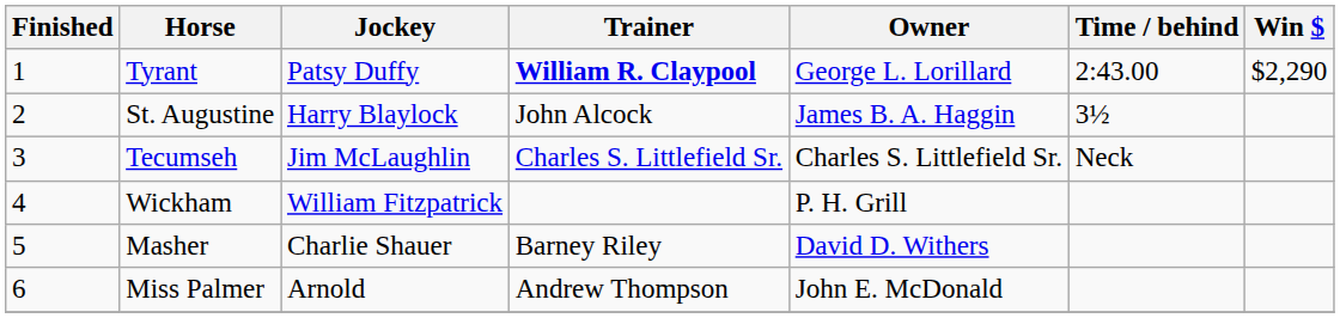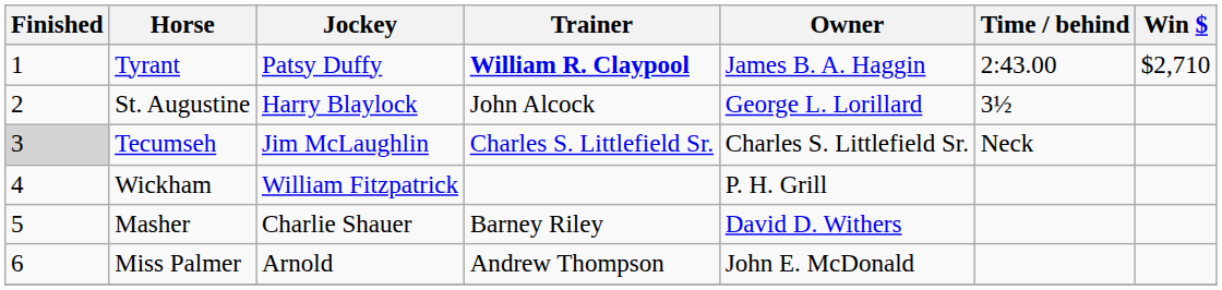 <table class="wikitable">
 <tr>
 <th>Finished</th>
 <th>Horse</th>
 <th>Jockey</th>
 <th>Trainer</th>
 <th>Owner</th>
 <th>Time / behind</th>
 <th>Win <a href='#'>$</a></th>
 </tr>
 <tr>
 <td>1</td>
 <td><a href='#'>Tyrant</a></td>
 <td><a href='#'>Patsy Duffy</a></td>
 <td><strong><a href='#'>William R. Claypool</a></strong></td>
-<td><a href='#'>George L. Lorillard</a></td>
+<td><a href='#'>James B. A. Haggin</a></td>
 <td>2:43.00</td>
-<td>$2,290</td>
+<td>$2,710</td>
 </tr>
 <tr>
 <td>2</td>
 <td>St. Augustine</td>
 <td><a href='#'>Harry Blaylock</a></td>
 <td>John Alcock</td>
-<td><a href='#'>James B. A. Haggin</a></td>
+<td><a href='#'>George L. Lorillard</a></td>
 <td>3½</td>
 <td></td>
 </tr>
 <tr>
-<td>3</td>
+<td style="background: lightgrey;">3</td>
 <td><a href='#'>Tecumseh</a></td>
 <td><a href='#'>Jim McLaughlin</a></td>
 <td><a href='#'>Charles S. Littlefield Sr.</a></td>
 <td>Charles S. Littlefield Sr.</td>
 <td>Neck</td>
 <td></td>
 </tr>
 <tr>
 <td>4</td>
 <td>Wickham</td>
 <td><a href='#'>William Fitzpatrick</a></td>
 <td></td>
 <td>P. H. Grill</td>
 <td></td>
 <td></td>
 </tr>
 <tr>
 <td>5</td>
 <td>Masher</td>
 <td>Charlie Shauer</td>
 <td>Barney Riley</td>
 <td><a href='#'>David D. Withers</a></td>
 <td></td>
 <td></td>
 </tr>
 <tr>
 <td>6</td>
 <td>Miss Palmer</td>
 <td>Arnold</td>
 <td>Andrew Thompson</td>
 <td>John E. McDonald</td>
 <td></td>
 <td></td>
 </tr>
 <tr>
 </tr>
 </table>
